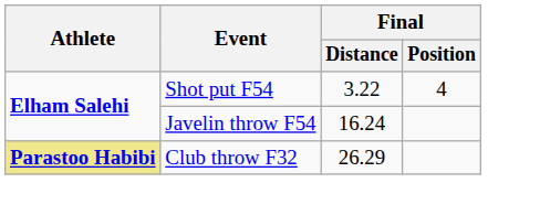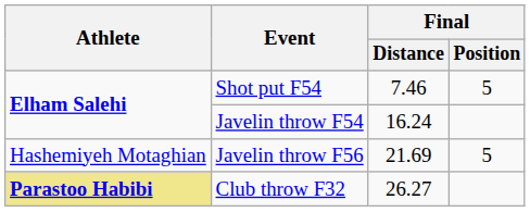 <table class=wikitable style="font-size:90%">
 <tr>
 <th rowspan="2">Athlete</th>
 <th rowspan="2">Event</th>
 <th colspan="2">Final</th>
 </tr>
 <tr style="font-size:95%">
 <th>Distance</th>
 <th>Position</th>
 </tr>
 <tr align=center>
 <td align=left rowspan=2><strong><a href='#'>Elham Salehi</a></strong></td>
 <td align=left><a href='#'>Shot put F54</a></td>
-<td>3.22 </td>
-<td>4</td>
+<td>7.46 </td>
+<td>5</td>
 </tr>
 <tr align=center>
 <td align=left><a href='#'>Javelin throw F54</a></td>
 <td>16.24</td>
 <td></td>
 </tr>
 <tr align=center>
+<td align=left><a href='#'>Hashemiyeh Motaghian</a></td>
+<td align=left><a href='#'>Javelin throw F56</a></td>
+<td>21.69</td>
+<td>5</td>
+</tr>
+<tr align=center>
 <td align=left style="background: khaki;"><strong><a href='#'>Parastoo Habibi</a></strong></td>
 <td align=left><a href='#'>Club throw F32</a></td>
-<td>26.29 </td>
+<td>26.27 </td>
 <td></td>
 </tr>
 </table>
